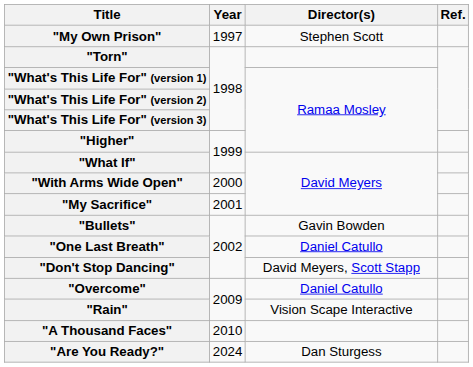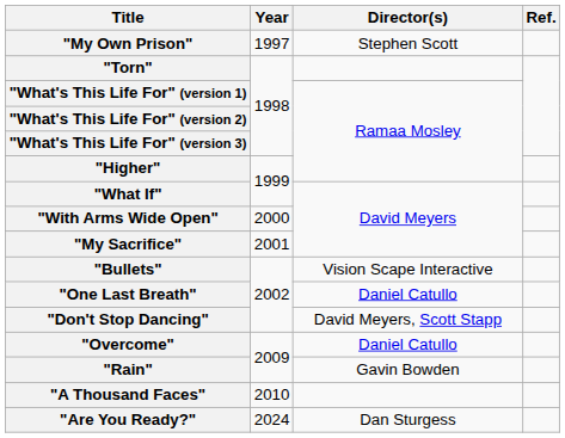 <table class="wikitable plainrowheaders" style="text-align:center;">
 <tr>
 <th scope="col" style="width:15em;">Title</th>
 <th scope="col">Year</th>
 <th scope="col" style="width:14em;">Director(s)</th>
 <th scope="col">Ref.</th>
 </tr>
 <tr>
 <th scope="row">"My Own Prison"</th>
 <td>1997</td>
 <td>Stephen Scott</td>
 <td></td>
 </tr>
 <tr>
 <th scope="row">"Torn"</th>
 <td rowspan="4">1998</td>
 <td></td>
 <td rowspan="4"></td>
 </tr>
 <tr>
 <th scope="row">"What's This Life For" <small>(version 1)</small></th>
 <td rowspan="4"><a href='#'>Ramaa Mosley</a></td>
 </tr>
 <tr>
 <th scope="row">"What's This Life For" <small>(version 2)</small></th>
 </tr>
 <tr>
 <th scope="row">"What's This Life For" <small>(version 3)</small></th>
 </tr>
 <tr>
 <th scope="row">"Higher"</th>
 <td rowspan="2">1999</td>
 <td></td>
 </tr>
 <tr>
 <th scope="row">"What If"</th>
 <td rowspan="3"><a href='#'>David Meyers</a></td>
 <td></td>
 </tr>
 <tr>
 <th scope="row">"With Arms Wide Open"</th>
 <td>2000</td>
 <td></td>
 </tr>
 <tr>
 <th scope="row">"My Sacrifice"</th>
 <td>2001</td>
 <td></td>
 </tr>
 <tr>
 <th scope="row">"Bullets"</th>
 <td rowspan="3">2002</td>
-<td>Gavin Bowden</td>
+<td>Vision Scape Interactive</td>
 <td></td>
 </tr>
 <tr>
 <th scope="row">"One Last Breath"</th>
 <td><a href='#'>Daniel Catullo</a></td>
 <td></td>
 </tr>
 <tr>
 <th scope="row">"Don't Stop Dancing"</th>
 <td>David Meyers, <a href='#'>Scott Stapp</a></td>
 <td></td>
 </tr>
 <tr>
 <th scope="row">"Overcome"</th>
 <td rowspan="2">2009</td>
 <td><a href='#'>Daniel Catullo</a></td>
 <td></td>
 </tr>
 <tr>
 <th scope="row">"Rain"</th>
-<td>Vision Scape Interactive</td>
+<td>Gavin Bowden</td>
 <td></td>
 </tr>
 <tr>
 <th scope="row">"A Thousand Faces"</th>
 <td>2010</td>
 <td></td>
 <td></td>
 </tr>
 <tr>
 <th scope="row">"Are You Ready?"</th>
 <td>2024</td>
 <td>Dan Sturgess</td>
 <td></td>
 </tr>
 </table>
